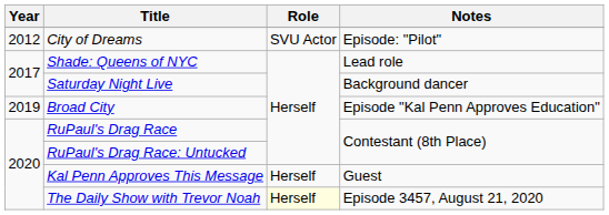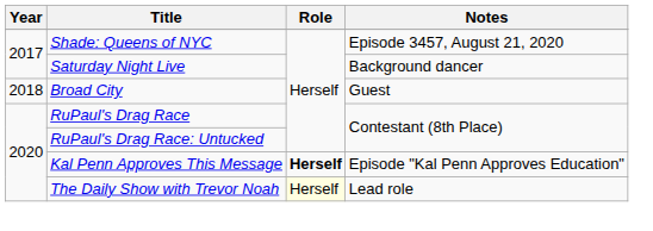 <table class="wikitable plainrowheaders sortable">
 <tr>
 <th scope="col">Year</th>
 <th scope="col">Title</th>
 <th scope="col">Role</th>
 <th scope="col">Notes</th>
 </tr>
 <tr>
 </tr>
 <tr>
-<td>2012</td>
-<td><em>City of Dreams</em></td>
-<td>SVU Actor</td>
-<td>Episode: "Pilot"</td>
-</tr>
-<tr>
 <td rowspan="2">2017</td>
 <td><em><a href='#'>Shade: Queens of NYC</a></em></td>
 <td rowspan="5">Herself</td>
-<td>Lead role</td>
+<td>Episode 3457, August 21, 2020</td>
 </tr>
 <tr>
 <td><em><a href='#'>Saturday Night Live</a></em></td>
 <td>Background dancer</td>
 </tr>
 <tr>
-<td>2019</td>
+<td>2018</td>
 <td><em><a href='#'>Broad City</a></em></td>
-<td>Episode "Kal Penn Approves Education"</td>
+<td>Guest</td>
 </tr>
 <tr>
 <td rowspan="4">2020</td>
 <td><em><a href='#'>RuPaul's Drag Race</a></em></td>
 <td rowspan="2">Contestant (8th Place)</td>
 </tr>
 <tr>
 <td><em><a href='#'>RuPaul's Drag Race: Untucked</a></em></td>
 </tr>
 <tr>
 <td><em><a href='#'>Kal Penn Approves This Message</a></em></td>
-<td>Herself</td>
-<td>Guest</td>
+<td><strong>Herself</strong></td>
+<td>Episode "Kal Penn Approves Education"</td>
 </tr>
 <tr>
 <td><em><a href='#'>The Daily Show with Trevor Noah</a></em></td>
 <td style="background: lightyellow;">Herself</td>
-<td>Episode 3457, August 21, 2020</td>
+<td>Lead role</td>
 </tr>
 </table>
